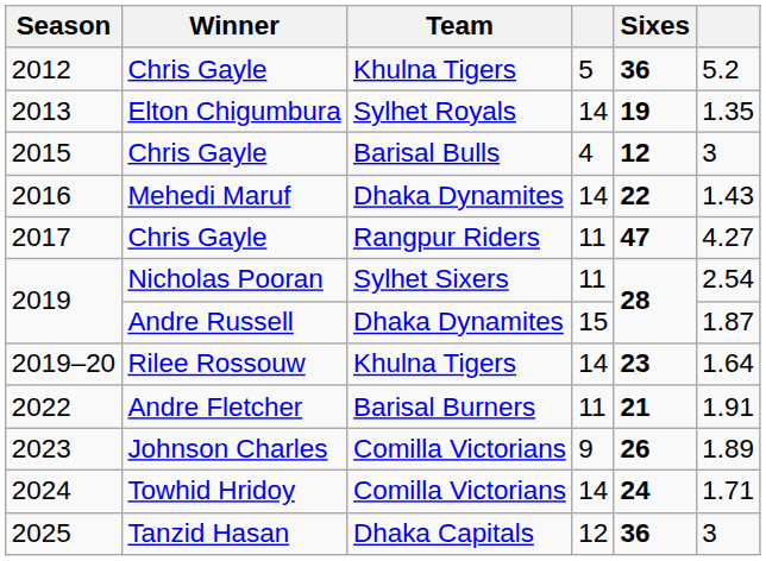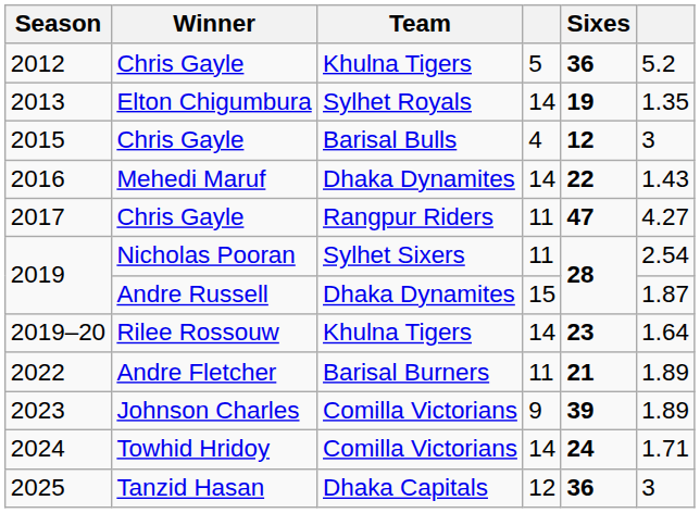 <table class="wikitable">
 <tr>
 <th>Season</th>
 <th>Winner</th>
 <th>Team</th>
 <th></th>
 <th>Sixes</th>
 <th></th>
 </tr>
 <tr>
 <td>2012</td>
 <td><a href='#'>Chris Gayle</a></td>
 <td><a href='#'>Khulna Tigers</a></td>
 <td>5</td>
 <td><strong>36</strong></td>
 <td>5.2</td>
 </tr>
 <tr>
 <td>2013</td>
 <td><a href='#'>Elton Chigumbura</a></td>
 <td><a href='#'>Sylhet Royals</a></td>
 <td>14</td>
 <td><strong>19</strong></td>
 <td>1.35</td>
 </tr>
 <tr>
 <td>2015</td>
 <td><a href='#'>Chris Gayle</a></td>
 <td><a href='#'>Barisal Bulls</a></td>
 <td>4</td>
 <td><strong>12</strong></td>
 <td>3</td>
 </tr>
 <tr>
 <td>2016</td>
 <td><a href='#'>Mehedi Maruf</a></td>
 <td><a href='#'>Dhaka Dynamites</a></td>
 <td>14</td>
 <td><strong>22</strong></td>
 <td>1.43</td>
 </tr>
 <tr>
 <td>2017</td>
 <td><a href='#'>Chris Gayle</a></td>
 <td><a href='#'>Rangpur Riders</a></td>
 <td>11</td>
 <td><strong>47</strong></td>
 <td>4.27</td>
 </tr>
 <tr>
 <td rowspan=2>2019</td>
 <td><a href='#'>Nicholas Pooran</a></td>
 <td><a href='#'>Sylhet Sixers</a></td>
 <td>11</td>
 <td rowspan=2><strong>28</strong></td>
 <td>2.54</td>
 </tr>
 <tr>
 <td><a href='#'>Andre Russell</a></td>
 <td><a href='#'>Dhaka Dynamites</a></td>
 <td>15</td>
 <td>1.87</td>
 </tr>
 <tr>
 <td>2019–20</td>
 <td><a href='#'>Rilee Rossouw</a></td>
 <td><a href='#'>Khulna Tigers</a></td>
 <td>14</td>
 <td><strong>23</strong></td>
 <td>1.64</td>
 </tr>
 <tr>
 <td>2022</td>
 <td><a href='#'>Andre Fletcher</a></td>
 <td><a href='#'>Barisal Burners</a></td>
 <td>11</td>
 <td><strong>21</strong></td>
-<td>1.91</td>
+<td>1.89</td>
 </tr>
 <tr>
 <td>2023</td>
 <td><a href='#'>Johnson Charles</a></td>
 <td><a href='#'>Comilla Victorians</a></td>
 <td>9</td>
-<td><strong>26</strong></td>
+<td><strong>39</strong></td>
 <td>1.89</td>
 </tr>
 <tr>
 <td>2024</td>
 <td><a href='#'>Towhid Hridoy</a></td>
 <td><a href='#'>Comilla Victorians</a></td>
 <td>14</td>
 <td><strong>24</strong></td>
 <td>1.71</td>
 </tr>
 <tr>
 <td>2025</td>
 <td><a href='#'>Tanzid Hasan</a></td>
 <td><a href='#'>Dhaka Capitals</a></td>
 <td>12</td>
 <td><strong>36</strong></td>
 <td>3</td>
 </tr>
 </table>
